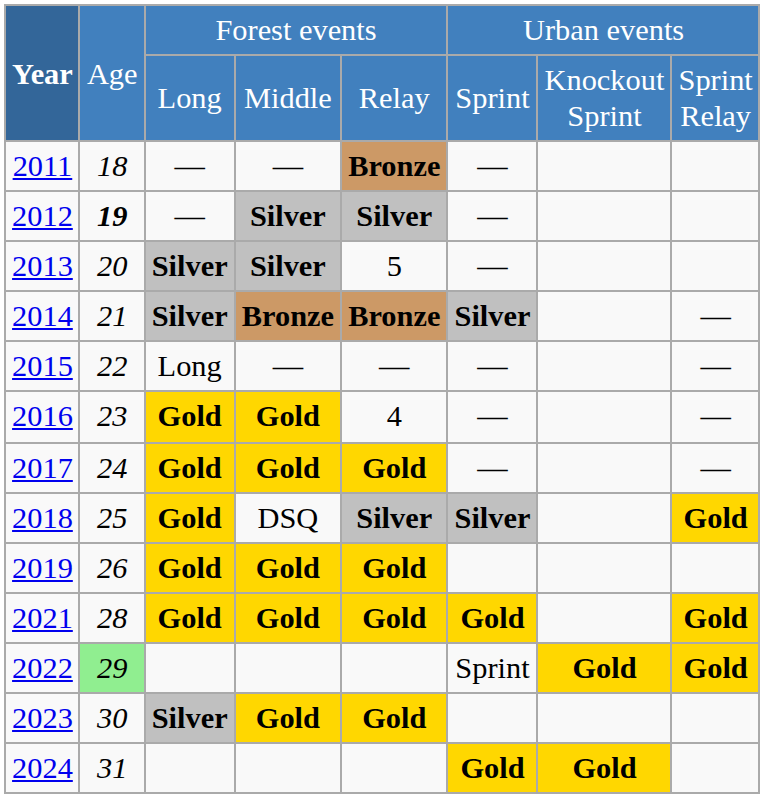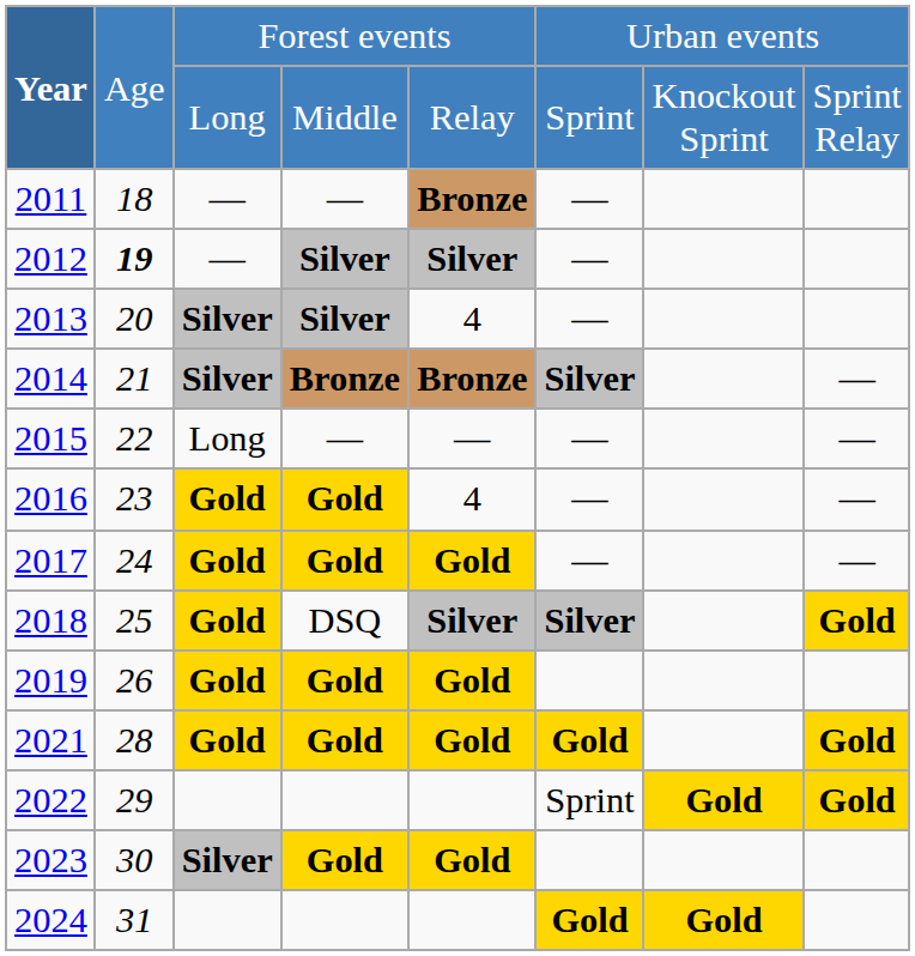 <table class="wikitable" style="font-size:95%; text-align:center; border:grey solid 1px; border-collapse:collapse;" width="40%">
 <tr style="background-color:#369; color:white;">
 <td rowspan="3" colspan="1" width="10%"><strong>Year</strong></td>
 </tr>
 <tr style="background-color:#4180be; color:white;">
 <td rowspan="2" colspan="1" width="5%">Age</td>
 <td rowspan="1" colspan="3" width="15%">Forest events</td>
 <td rowspan="1" colspan="3" width="15%">Urban events</td>
 </tr>
 <tr style="background-color:#4180be; color:white;">
 <td width="5%">Long</td>
 <td width="5%">Middle</td>
 <td width="5%">Relay</td>
 <td width="5%">Sprint</td>
 <td width="5%">Knockout<br>Sprint</td>
 <td width="5%">Sprint<br>Relay</td>
 </tr>
 <tr style="background-color:#8CB2D8; color:white;">
 </tr>
 <tr>
 <td><a href='#'>2011</a></td>
 <td><em>18</em></td>
 <td>—</td>
 <td>—</td>
 <td style="background:#c96"><strong>Bronze</strong></td>
 <td>—</td>
 <td></td>
 <td></td>
 </tr>
 <tr>
 <td><a href='#'>2012</a></td>
 <td><strong><em>19</em></strong></td>
 <td>—</td>
 <td style="background:silver;"><strong>Silver</strong></td>
 <td style="background:silver;"><strong>Silver</strong></td>
 <td>—</td>
 <td></td>
 <td></td>
 </tr>
 <tr>
 <td><a href='#'>2013</a></td>
 <td><em>20</em></td>
 <td style="background:silver;"><strong>Silver</strong></td>
 <td style="background:silver;"><strong>Silver</strong></td>
-<td>5</td>
+<td>4</td>
 <td>—</td>
 <td></td>
 <td></td>
 </tr>
 <tr>
 <td><a href='#'>2014</a></td>
 <td><em>21</em></td>
 <td style="background:silver;"><strong>Silver</strong></td>
 <td style="background:#c96"><strong>Bronze</strong></td>
 <td style="background:#c96"><strong>Bronze</strong></td>
 <td style="background:silver;"><strong>Silver</strong></td>
 <td></td>
 <td>—</td>
 </tr>
 <tr>
 <td><a href='#'>2015</a></td>
 <td><em>22</em></td>
 <td width="5%">Long</td>
 <td>—</td>
 <td>—</td>
 <td>—</td>
 <td></td>
 <td>—</td>
 </tr>
 <tr>
 <td><a href='#'>2016</a></td>
 <td><em>23</em></td>
 <td style="background:gold;"><strong>Gold</strong></td>
 <td style="background:gold;"><strong>Gold</strong></td>
 <td>4</td>
 <td>—</td>
 <td></td>
 <td>—</td>
 </tr>
 <tr>
 <td><a href='#'>2017</a></td>
 <td><em>24</em></td>
 <td style="background:gold;"><strong>Gold</strong></td>
 <td style="background:gold;"><strong>Gold</strong></td>
 <td style="background:gold;"><strong>Gold</strong></td>
 <td>—</td>
 <td></td>
 <td>—</td>
 </tr>
 <tr>
 <td><a href='#'>2018</a></td>
 <td><em>25</em></td>
 <td style="background:gold;"><strong>Gold</strong></td>
 <td>DSQ</td>
 <td style="background:silver;"><strong>Silver</strong></td>
 <td style="background:silver;"><strong>Silver</strong></td>
 <td></td>
 <td style="background:gold;"><strong>Gold</strong></td>
 </tr>
 <tr>
 <td><a href='#'>2019</a></td>
 <td><em>26</em></td>
 <td bgcolor=gold><strong>Gold</strong></td>
 <td bgcolor=gold><strong>Gold</strong></td>
 <td bgcolor=gold><strong>Gold</strong></td>
 <td></td>
 <td></td>
 <td></td>
 </tr>
 <tr>
 <td><a href='#'>2021</a></td>
 <td><em>28</em></td>
 <td bgcolor=gold><strong>Gold</strong></td>
 <td bgcolor=gold><strong>Gold</strong></td>
 <td bgcolor=gold><strong>Gold</strong></td>
 <td bgcolor=gold><strong>Gold</strong></td>
 <td></td>
 <td bgcolor=gold><strong>Gold</strong></td>
 </tr>
 <tr>
 <td><a href='#'>2022</a></td>
-<td style="background: lightgreen;"><em>29</em></td>
+<td><em>29</em></td>
 <td></td>
 <td></td>
 <td></td>
 <td width="5%">Sprint</td>
 <td bgcolor=gold><strong>Gold</strong></td>
 <td bgcolor=gold><strong>Gold</strong></td>
 </tr>
 <tr>
 <td><a href='#'>2023</a></td>
 <td><em>30</em></td>
 <td style="background:silver;"><strong>Silver</strong></td>
 <td bgcolor=gold><strong>Gold</strong></td>
 <td bgcolor=gold><strong>Gold</strong></td>
 <td></td>
 <td></td>
 <td></td>
 </tr>
 <tr>
 <td><a href='#'>2024</a></td>
 <td><em>31</em></td>
 <td></td>
 <td></td>
 <td></td>
 <td bgcolor=gold><strong>Gold</strong></td>
 <td bgcolor=gold><strong>Gold</strong></td>
 <td></td>
 </tr>
 </table>
